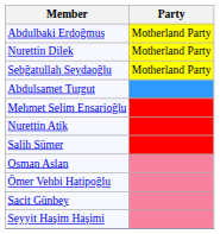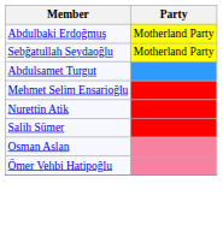 <table class=wikitable style="border:1px solid #8888aa; background-color:#f7f8ff; padding:0px; font-size:90%;">
 <tr>
 <th>Member</th>
 <th>Party</th>
 </tr>
 <tr>
 <td><a href='#'>Abdulbaki Erdoğmuş</a></td>
-<td style="background: #ffff00">Motherland Party</td>
-</tr>
-<tr>
-<td><a href='#'>Nurettin Dilek</a></td>
 <td style="background: #ffff00">Motherland Party</td>
 </tr>
 <tr>
 <td><a href='#'>Sebğatullah Seydaoğlu</a></td>
 <td style="background: #ffff00">Motherland Party</td>
 </tr>
 <tr>
 <td><a href='#'>Abdulsamet Turgut</a></td>
 <td style="background: #2E9AFE"></td>
 </tr>
 <tr>
 <td><a href='#'>Mehmet Selim Ensarioğlu</a></td>
 <td style="background: #ff0000"></td>
 </tr>
 <tr>
 <td><a href='#'>Nurettin Atik</a></td>
 <td style="background: #ff0000"></td>
 </tr>
 <tr>
 <td><a href='#'>Salih Sümer</a></td>
 <td style="background: #ff0000"></td>
 </tr>
 <tr>
 <td><a href='#'>Osman Aslan</a></td>
 <td style="background: #F7819F"></td>
 </tr>
 <tr>
 <td><a href='#'>Ömer Vehbi Hatipoğlu</a></td>
 <td style="background: #F7819F"></td>
 </tr>
 <tr>
-<td><a href='#'>Sacit Günbey</a></td>
-<td style="background: #F7819F"></td>
-</tr>
-<tr>
-<td><a href='#'>Seyyit Haşim Haşimi</a></td>
-<td style="background: #F7819F"></td>
-</tr>
-<tr>
 </tr>
 </table>
